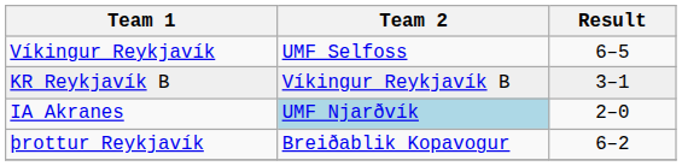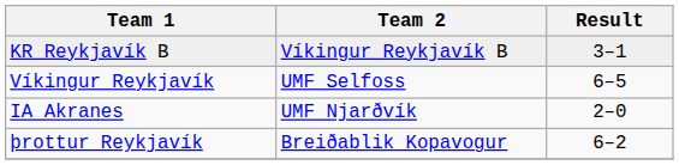 <table class="wikitable">
 <tr>
 <th width="180">Team 1</th>
 <th width="180">Team 2</th>
 <th width="80">Result</th>
-</tr>
-<tr>
-<td><a href='#'>Víkingur Reykjavík</a></td>
-<td><a href='#'>UMF Selfoss</a></td>
-<td align="center">6–5</td>
 </tr>
 <tr style="background:#EFEFEF">
 <td><a href='#'>KR Reykjavík</a> B</td>
 <td><a href='#'>Víkingur Reykjavík</a> B</td>
 <td align="center">3–1</td>
 </tr>
 <tr>
+<td><a href='#'>Víkingur Reykjavík</a></td>
+<td><a href='#'>UMF Selfoss</a></td>
+<td align="center">6–5</td>
+</tr>
+<tr>
 <td><a href='#'>IA Akranes</a></td>
-<td style="background: lightblue;"><a href='#'>UMF Njarðvík</a></td>
+<td><a href='#'>UMF Njarðvík</a></td>
 <td align="center">2–0</td>
 </tr>
 <tr>
 <td><a href='#'>þrottur Reykjavík</a></td>
 <td><a href='#'>Breiðablik Kopavogur</a></td>
 <td align="center">6–2</td>
 </tr>
 <tr style="background:#EFEFEF">
 </tr>
 </table>
